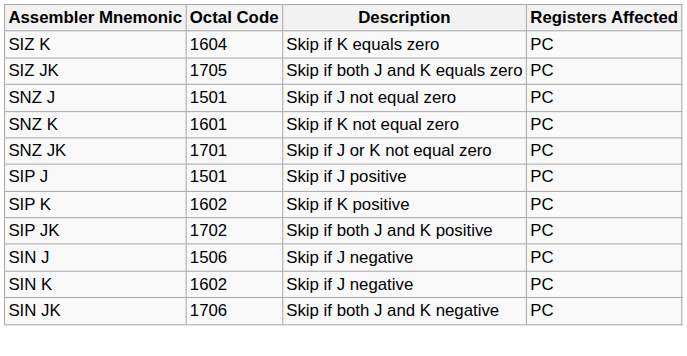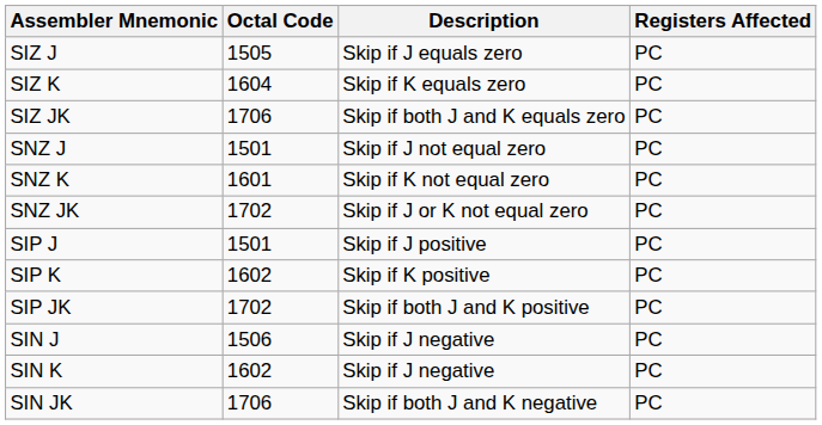 <table class="wikitable">
 <tr>
 <th>Assembler Mnemonic</th>
 <th>Octal Code</th>
 <th>Description</th>
 <th>Registers Affected</th>
+</tr>
+<tr>
+<td>SIZ J</td>
+<td>1505</td>
+<td>Skip if J equals zero</td>
+<td>PC</td>
 </tr>
 <tr>
 <td>SIZ K</td>
 <td>1604</td>
 <td>Skip if K equals zero</td>
 <td>PC</td>
 </tr>
 <tr>
 <td>SIZ JK</td>
-<td>1705</td>
+<td>1706</td>
 <td>Skip if both J and K equals zero</td>
 <td>PC</td>
 </tr>
 <tr>
 <td>SNZ J</td>
 <td>1501</td>
 <td>Skip if J not equal zero</td>
 <td>PC</td>
 </tr>
 <tr>
 <td>SNZ K</td>
 <td>1601</td>
 <td>Skip if K not equal zero</td>
 <td>PC</td>
 </tr>
 <tr>
 <td>SNZ JK</td>
-<td>1701</td>
+<td>1702</td>
 <td>Skip if J or K not equal zero</td>
 <td>PC</td>
 </tr>
 <tr>
 <td>SIP J</td>
 <td>1501</td>
 <td>Skip if J positive</td>
 <td>PC</td>
 </tr>
 <tr>
 <td>SIP K</td>
 <td>1602</td>
 <td>Skip if K positive</td>
 <td>PC</td>
 </tr>
 <tr>
 <td>SIP JK</td>
 <td>1702</td>
 <td>Skip if both J and K positive</td>
 <td>PC</td>
 </tr>
 <tr>
 <td>SIN J</td>
 <td>1506</td>
 <td>Skip if J negative</td>
 <td>PC</td>
 </tr>
 <tr>
 <td>SIN K</td>
 <td>1602</td>
 <td>Skip if J negative</td>
 <td>PC</td>
 </tr>
 <tr>
 <td>SIN JK</td>
 <td>1706</td>
 <td>Skip if both J and K negative</td>
 <td>PC</td>
 </tr>
 </table>
